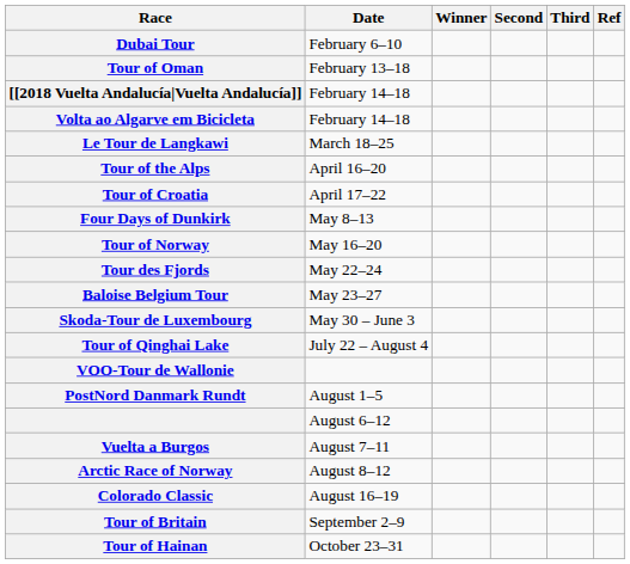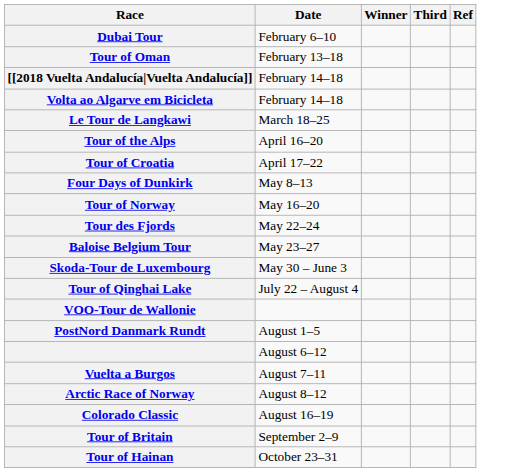 <table class="wikitable plainrowheaders">
 <tr>
 <th>Race</th>
 <th>Date</th>
 <th>Winner</th>
-<th>Second</th>
 <th>Third</th>
 <th>Ref</th>
 </tr>
 <tr>
 <th scope=row> <a href='#'>Dubai Tour</a></th>
 <td>February 6–10</td>
-<td></td>
 <td></td>
 <td></td>
 <td></td>
 </tr>
 <tr>
 <th scope=row> <a href='#'>Tour of Oman</a></th>
 <td>February 13–18</td>
 <td></td>
 <td></td>
 <td></td>
-<td></td>
 </tr>
 <tr>
 <th scope=row> [[2018 Vuelta  Andalucía|Vuelta  Andalucía]]</th>
 <td>February 14–18</td>
-<td></td>
 <td></td>
 <td></td>
 <td></td>
 </tr>
 <tr>
 <th scope=row> <a href='#'>Volta ao Algarve em Bicicleta</a></th>
 <td>February 14–18</td>
 <td></td>
 <td></td>
 <td></td>
-<td></td>
 </tr>
 <tr>
 <th scope=row> <a href='#'>Le Tour de Langkawi</a></th>
 <td>March 18–25</td>
-<td></td>
 <td></td>
 <td></td>
 <td></td>
 </tr>
 <tr>
 <th scope=row> <a href='#'>Tour of the Alps</a></th>
 <td>April 16–20</td>
 <td></td>
 <td></td>
 <td></td>
-<td></td>
 </tr>
 <tr>
 <th scope=row> <a href='#'>Tour of Croatia</a></th>
 <td>April 17–22</td>
-<td></td>
 <td></td>
 <td></td>
 <td></td>
 </tr>
 <tr>
 <th scope=row> <a href='#'>Four Days of Dunkirk</a></th>
 <td>May 8–13</td>
 <td></td>
 <td></td>
 <td></td>
-<td></td>
 </tr>
 <tr>
 <th scope=row> <a href='#'>Tour of Norway</a></th>
 <td>May 16–20</td>
-<td></td>
 <td></td>
 <td></td>
 <td></td>
 </tr>
 <tr>
 <th scope=row> <a href='#'>Tour des Fjords</a></th>
 <td>May 22–24</td>
 <td></td>
 <td></td>
 <td></td>
-<td></td>
 </tr>
 <tr>
 <th scope=row> <a href='#'>Baloise Belgium Tour</a></th>
 <td>May 23–27</td>
-<td></td>
 <td></td>
 <td></td>
 <td></td>
 </tr>
 <tr>
 <th scope=row> <a href='#'>Skoda-Tour de Luxembourg</a></th>
 <td>May 30 – June 3</td>
 <td></td>
 <td></td>
 <td></td>
-<td></td>
 </tr>
 <tr>
 <th scope=row> <a href='#'>Tour of Qinghai Lake</a></th>
 <td>July 22 – August 4</td>
 <td></td>
 <td></td>
 <td></td>
-<td></td>
 </tr>
 <tr>
 <th scope=row> <a href='#'>VOO-Tour de Wallonie</a></th>
-<td></td>
 <td></td>
 <td></td>
 <td></td>
 <td></td>
 </tr>
 <tr>
 <th scope=row> <a href='#'>PostNord Danmark Rundt</a></th>
 <td>August 1–5</td>
 <td></td>
 <td></td>
 <td></td>
-<td></td>
 </tr>
 <tr>
 <th scope=row></th>
 <td>August 6–12</td>
-<td></td>
 <td></td>
 <td></td>
 <td></td>
 </tr>
 <tr>
 <th scope=row> <a href='#'>Vuelta a Burgos</a></th>
 <td>August 7–11</td>
 <td></td>
 <td></td>
 <td></td>
-<td></td>
 </tr>
 <tr>
 <th scope=row> <a href='#'>Arctic Race of Norway</a></th>
 <td>August 8–12</td>
-<td></td>
 <td></td>
 <td></td>
 <td></td>
 </tr>
 <tr>
 <th scope=row> <a href='#'>Colorado Classic</a></th>
 <td>August 16–19</td>
 <td></td>
 <td></td>
 <td></td>
-<td></td>
 </tr>
 <tr>
 <th scope=row> <a href='#'>Tour of Britain</a></th>
 <td>September 2–9</td>
-<td></td>
 <td></td>
 <td></td>
 <td></td>
 </tr>
 <tr>
 <th scope=row> <a href='#'>Tour of Hainan</a></th>
 <td>October 23–31</td>
 <td></td>
 <td></td>
 <td></td>
-<td></td>
 </tr>
 </table>
